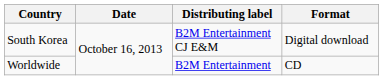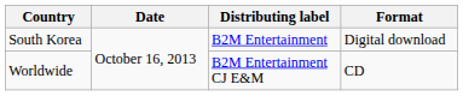 <table class="wikitable" style="width:500px">
 <tr>
 <th>Country</th>
 <th>Date</th>
 <th>Distributing label</th>
 <th>Format</th>
 </tr>
 <tr>
 <td>South Korea</td>
 <td rowspan=2>October 16, 2013</td>
-<td><a href='#'>B2M Entertainment</a><br> CJ E&M</td>
+<td><a href='#'>B2M Entertainment</a></td>
 <td>Digital download</td>
 </tr>
 <tr>
 <td>Worldwide</td>
-<td><a href='#'>B2M Entertainment</a></td>
+<td><a href='#'>B2M Entertainment</a><br> CJ E&M</td>
 <td>CD</td>
 </tr>
 </table>
